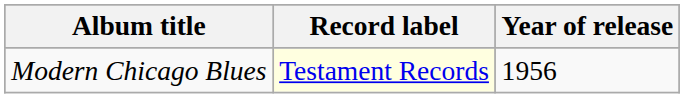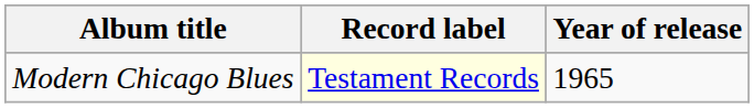 <table class="wikitable sortable">
 <tr>
 <th>Album title</th>
 <th>Record label</th>
 <th>Year of release</th>
 </tr>
 <tr>
 <td><em>Modern Chicago Blues</em></td>
 <td style="background: lightyellow;"><a href='#'>Testament Records</a></td>
-<td>1956</td>
+<td>1965</td>
 </tr>
 </table>
